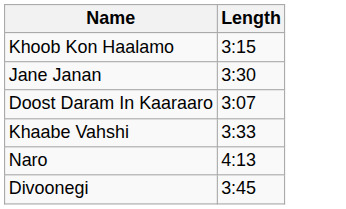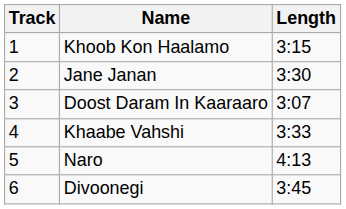 <table class="wikitable">
 <tr>
+<th>Track</th>
 <th>Name</th>
 <th>Length</th>
 </tr>
 <tr>
+<td>1</td>
 <td>Khoob Kon Haalamo</td>
 <td>3:15</td>
 </tr>
 <tr>
+<td>2</td>
 <td>Jane Janan</td>
 <td>3:30</td>
 </tr>
 <tr>
+<td>3</td>
 <td>Doost Daram In Kaaraaro</td>
 <td>3:07</td>
 </tr>
 <tr>
+<td>4</td>
 <td>Khaabe Vahshi</td>
 <td>3:33</td>
 </tr>
 <tr>
+<td>5</td>
 <td>Naro</td>
 <td>4:13</td>
 </tr>
 <tr>
+<td>6</td>
 <td>Divoonegi</td>
 <td>3:45</td>
 </tr>
 </table>
